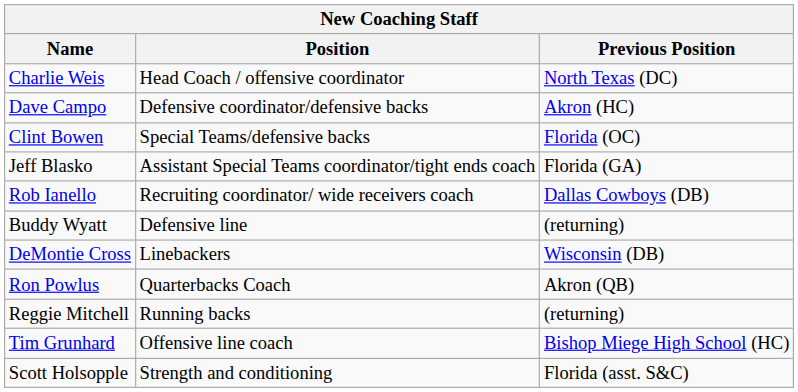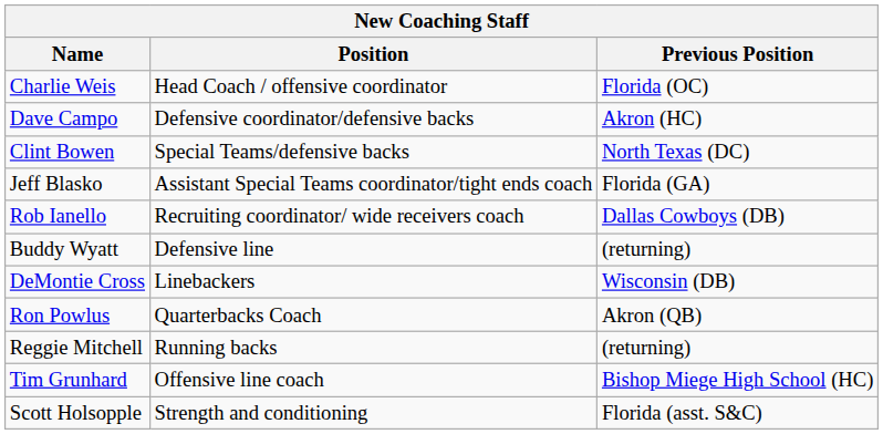 <table class="wikitable">
 <tr>
 <th colspan=4>New Coaching Staff</th>
 </tr>
 <tr>
 <th>Name</th>
 <th>Position</th>
 <th>Previous Position</th>
 </tr>
 <tr>
 <td><a href='#'>Charlie Weis</a></td>
 <td>Head Coach / offensive coordinator</td>
-<td><a href='#'>North Texas</a> (DC)</td>
+<td><a href='#'>Florida</a> (OC)</td>
 </tr>
 <tr>
 <td><a href='#'>Dave Campo</a></td>
 <td>Defensive coordinator/defensive backs</td>
 <td><a href='#'>Akron</a> (HC)</td>
 </tr>
 <tr>
 <td><a href='#'>Clint Bowen</a></td>
 <td>Special Teams/defensive backs</td>
-<td><a href='#'>Florida</a> (OC)</td>
+<td><a href='#'>North Texas</a> (DC)</td>
 </tr>
 <tr>
 <td>Jeff Blasko</td>
 <td>Assistant Special Teams coordinator/tight ends coach</td>
 <td>Florida (GA)</td>
 </tr>
 <tr>
 <td><a href='#'>Rob Ianello</a></td>
 <td>Recruiting coordinator/ wide receivers coach</td>
 <td><a href='#'>Dallas Cowboys</a> (DB)</td>
 </tr>
 <tr>
 <td>Buddy Wyatt</td>
 <td>Defensive line</td>
 <td>(returning)</td>
 </tr>
 <tr>
 <td><a href='#'>DeMontie Cross</a></td>
 <td>Linebackers</td>
 <td><a href='#'>Wisconsin</a> (DB)</td>
 </tr>
 <tr>
 <td><a href='#'>Ron Powlus</a></td>
 <td>Quarterbacks Coach</td>
 <td>Akron (QB)</td>
 </tr>
 <tr>
 <td>Reggie Mitchell</td>
 <td>Running backs</td>
 <td>(returning)</td>
 </tr>
 <tr>
 <td><a href='#'>Tim Grunhard</a></td>
 <td>Offensive line coach</td>
 <td><a href='#'>Bishop Miege High School</a> (HC)</td>
 </tr>
 <tr>
 <td>Scott Holsopple</td>
 <td>Strength and conditioning</td>
 <td>Florida (asst. S&C)</td>
 </tr>
 </table>
